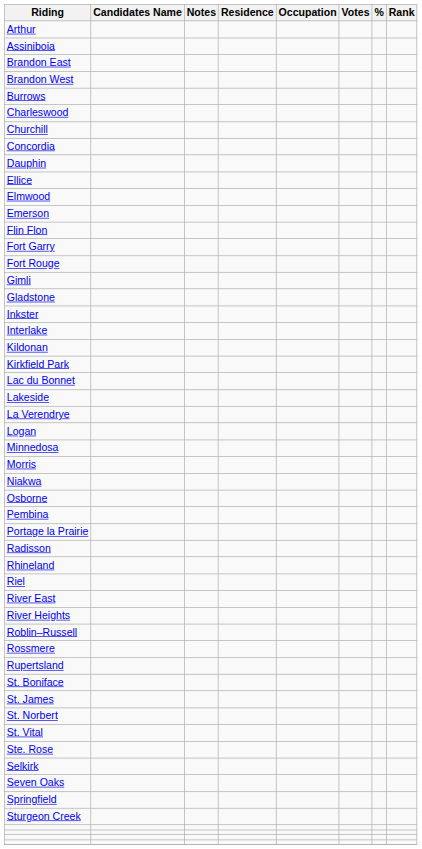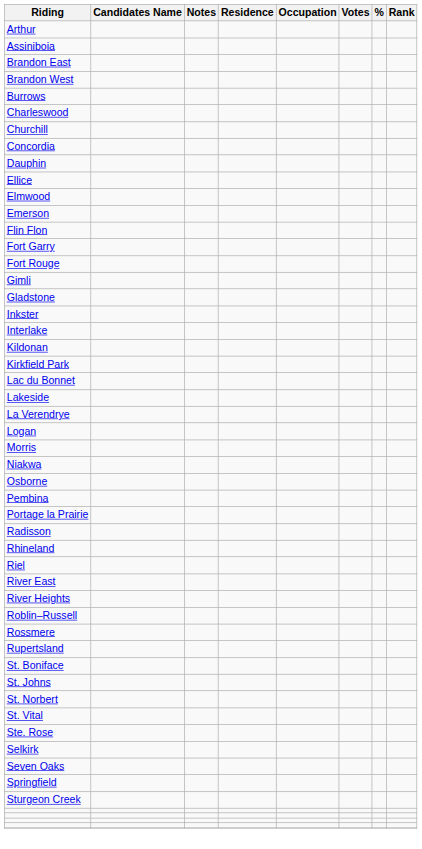 <table class="wikitable">
 <tr>
 <th>Riding</th>
 <th>Candidates Name</th>
 <th>Notes</th>
 <th>Residence</th>
 <th>Occupation</th>
 <th>Votes</th>
 <th>%</th>
 <th>Rank</th>
 </tr>
 <tr>
 <td><a href='#'>Arthur</a></td>
 <td></td>
 <td></td>
 <td></td>
 <td></td>
 <td></td>
 <td></td>
 <td></td>
 </tr>
 <tr>
 <td><a href='#'>Assiniboia</a></td>
 <td></td>
 <td></td>
 <td></td>
 <td></td>
 <td></td>
 <td></td>
 <td></td>
 </tr>
 <tr>
 <td><a href='#'>Brandon East</a></td>
 <td></td>
 <td></td>
 <td></td>
 <td></td>
 <td></td>
 <td></td>
 <td></td>
 </tr>
 <tr>
 <td><a href='#'>Brandon West</a></td>
 <td></td>
 <td></td>
 <td></td>
 <td></td>
 <td></td>
 <td></td>
 <td></td>
 </tr>
 <tr>
 <td><a href='#'>Burrows</a></td>
 <td></td>
 <td></td>
 <td></td>
 <td></td>
 <td></td>
 <td></td>
 <td></td>
 </tr>
 <tr>
 <td><a href='#'>Charleswood</a></td>
 <td></td>
 <td></td>
 <td></td>
 <td></td>
 <td></td>
 <td></td>
 <td></td>
 </tr>
 <tr>
 <td><a href='#'>Churchill</a></td>
 <td></td>
 <td></td>
 <td></td>
 <td></td>
 <td></td>
 <td></td>
 <td></td>
 </tr>
 <tr>
 <td><a href='#'>Concordia</a></td>
 <td></td>
 <td></td>
 <td></td>
 <td></td>
 <td></td>
 <td></td>
 <td></td>
 </tr>
 <tr>
 <td><a href='#'>Dauphin</a></td>
 <td></td>
 <td></td>
 <td></td>
 <td></td>
 <td></td>
 <td></td>
 <td></td>
 </tr>
 <tr>
 <td><a href='#'>Ellice</a></td>
 <td></td>
 <td></td>
 <td></td>
 <td></td>
 <td></td>
 <td></td>
 <td></td>
 </tr>
 <tr>
 <td><a href='#'>Elmwood</a></td>
 <td></td>
 <td></td>
 <td></td>
 <td></td>
 <td></td>
 <td></td>
 <td></td>
 </tr>
 <tr>
 <td><a href='#'>Emerson</a></td>
 <td></td>
 <td></td>
 <td></td>
 <td></td>
 <td></td>
 <td></td>
 <td></td>
 </tr>
 <tr>
 <td><a href='#'>Flin Flon</a></td>
 <td></td>
 <td></td>
 <td></td>
 <td></td>
 <td></td>
 <td></td>
 <td></td>
 </tr>
 <tr>
 <td><a href='#'>Fort Garry</a></td>
 <td></td>
 <td></td>
 <td></td>
 <td></td>
 <td></td>
 <td></td>
 <td></td>
 </tr>
 <tr>
 <td><a href='#'>Fort Rouge</a></td>
 <td></td>
 <td></td>
 <td></td>
 <td></td>
 <td></td>
 <td></td>
 <td></td>
 </tr>
 <tr>
 <td><a href='#'>Gimli</a></td>
 <td></td>
 <td></td>
 <td></td>
 <td></td>
 <td></td>
 <td></td>
 <td></td>
 </tr>
 <tr>
 <td><a href='#'>Gladstone</a></td>
 <td></td>
 <td></td>
 <td></td>
 <td></td>
 <td></td>
 <td></td>
 <td></td>
 </tr>
 <tr>
 <td><a href='#'>Inkster</a></td>
 <td></td>
 <td></td>
 <td></td>
 <td></td>
 <td></td>
 <td></td>
 <td></td>
 </tr>
 <tr>
 <td><a href='#'>Interlake</a></td>
 <td></td>
 <td></td>
 <td></td>
 <td></td>
 <td></td>
 <td></td>
 <td></td>
 </tr>
 <tr>
 <td><a href='#'>Kildonan</a></td>
 <td></td>
 <td></td>
 <td></td>
 <td></td>
 <td></td>
 <td></td>
 <td></td>
 </tr>
 <tr>
 <td><a href='#'>Kirkfield Park</a></td>
 <td></td>
 <td></td>
 <td></td>
 <td></td>
 <td></td>
 <td></td>
 <td></td>
 </tr>
 <tr>
 <td><a href='#'>Lac du Bonnet</a></td>
 <td></td>
 <td></td>
 <td></td>
 <td></td>
 <td></td>
 <td></td>
 <td></td>
 </tr>
 <tr>
 <td><a href='#'>Lakeside</a></td>
 <td></td>
 <td></td>
 <td></td>
 <td></td>
 <td></td>
 <td></td>
 <td></td>
 </tr>
 <tr>
 <td><a href='#'>La Verendrye</a></td>
 <td></td>
 <td></td>
 <td></td>
 <td></td>
 <td></td>
 <td></td>
 <td></td>
 </tr>
 <tr>
 <td><a href='#'>Logan</a></td>
 <td></td>
 <td></td>
 <td></td>
 <td></td>
 <td></td>
 <td></td>
 <td></td>
 </tr>
 <tr>
-<td><a href='#'>Minnedosa</a></td>
-<td></td>
-<td></td>
-<td></td>
-<td></td>
-<td></td>
-<td></td>
-<td></td>
-</tr>
-<tr>
 <td><a href='#'>Morris</a></td>
 <td></td>
 <td></td>
 <td></td>
 <td></td>
 <td></td>
 <td></td>
 <td></td>
 </tr>
 <tr>
 <td><a href='#'>Niakwa</a></td>
 <td></td>
 <td></td>
 <td></td>
 <td></td>
 <td></td>
 <td></td>
 <td></td>
 </tr>
 <tr>
 <td><a href='#'>Osborne</a></td>
 <td></td>
 <td></td>
 <td></td>
 <td></td>
 <td></td>
 <td></td>
 <td></td>
 </tr>
 <tr>
 <td><a href='#'>Pembina</a></td>
 <td></td>
 <td></td>
 <td></td>
 <td></td>
 <td></td>
 <td></td>
 <td></td>
 </tr>
 <tr>
 <td><a href='#'>Portage la Prairie</a></td>
 <td></td>
 <td></td>
 <td></td>
 <td></td>
 <td></td>
 <td></td>
 <td></td>
 </tr>
 <tr>
 <td><a href='#'>Radisson</a></td>
 <td></td>
 <td></td>
 <td></td>
 <td></td>
 <td></td>
 <td></td>
 <td></td>
 </tr>
 <tr>
 <td><a href='#'>Rhineland</a></td>
 <td></td>
 <td></td>
 <td></td>
 <td></td>
 <td></td>
 <td></td>
 <td></td>
 </tr>
 <tr>
 <td><a href='#'>Riel</a></td>
 <td></td>
 <td></td>
 <td></td>
 <td></td>
 <td></td>
 <td></td>
 <td></td>
 </tr>
 <tr>
 <td><a href='#'>River East</a></td>
 <td></td>
 <td></td>
 <td></td>
 <td></td>
 <td></td>
 <td></td>
 <td></td>
 </tr>
 <tr>
 <td><a href='#'>River Heights</a></td>
 <td></td>
 <td></td>
 <td></td>
 <td></td>
 <td></td>
 <td></td>
 <td></td>
 </tr>
 <tr>
 <td><a href='#'>Roblin–Russell</a></td>
 <td></td>
 <td></td>
 <td></td>
 <td></td>
 <td></td>
 <td></td>
 <td></td>
 </tr>
 <tr>
 <td><a href='#'>Rossmere</a></td>
 <td></td>
 <td></td>
 <td></td>
 <td></td>
 <td></td>
 <td></td>
 <td></td>
 </tr>
 <tr>
 <td><a href='#'>Rupertsland</a></td>
 <td></td>
 <td></td>
 <td></td>
 <td></td>
 <td></td>
 <td></td>
 <td></td>
 </tr>
 <tr>
 <td><a href='#'>St. Boniface</a></td>
 <td></td>
 <td></td>
 <td></td>
 <td></td>
 <td></td>
 <td></td>
 <td></td>
 </tr>
 <tr>
-<td><a href='#'>St. James</a></td>
+<td><a href='#'>St. Johns</a></td>
 <td></td>
 <td></td>
 <td></td>
 <td></td>
 <td></td>
 <td></td>
 <td></td>
 </tr>
 <tr>
 <td><a href='#'>St. Norbert</a></td>
 <td></td>
 <td></td>
 <td></td>
 <td></td>
 <td></td>
 <td></td>
 <td></td>
 </tr>
 <tr>
 <td><a href='#'>St. Vital</a></td>
 <td></td>
 <td></td>
 <td></td>
 <td></td>
 <td></td>
 <td></td>
 <td></td>
 </tr>
 <tr>
 <td><a href='#'>Ste. Rose</a></td>
 <td></td>
 <td></td>
 <td></td>
 <td></td>
 <td></td>
 <td></td>
 <td></td>
 </tr>
 <tr>
 <td><a href='#'>Selkirk</a></td>
 <td></td>
 <td></td>
 <td></td>
 <td></td>
 <td></td>
 <td></td>
 <td></td>
 </tr>
 <tr>
 <td><a href='#'>Seven Oaks</a></td>
 <td></td>
 <td></td>
 <td></td>
 <td></td>
 <td></td>
 <td></td>
 <td></td>
 </tr>
 <tr>
 <td><a href='#'>Springfield</a></td>
 <td></td>
 <td></td>
 <td></td>
 <td></td>
 <td></td>
 <td></td>
 <td></td>
 </tr>
 <tr>
 <td><a href='#'>Sturgeon Creek</a></td>
 <td></td>
 <td></td>
 <td></td>
 <td></td>
 <td></td>
 <td></td>
 <td></td>
 </tr>
 <tr>
 <td></td>
 <td></td>
 <td></td>
 <td></td>
 <td></td>
 <td></td>
 <td></td>
 <td></td>
 </tr>
 <tr>
 <td></td>
 <td></td>
 <td></td>
 <td></td>
 <td></td>
 <td></td>
 <td></td>
 <td></td>
 </tr>
 <tr>
 <td></td>
 <td></td>
 <td></td>
 <td></td>
 <td></td>
 <td></td>
 <td></td>
 <td></td>
 </tr>
 <tr>
 <td></td>
 <td></td>
 <td></td>
 <td></td>
 <td></td>
 <td></td>
 <td></td>
 <td></td>
 </tr>
 <tr>
 </tr>
 </table>
